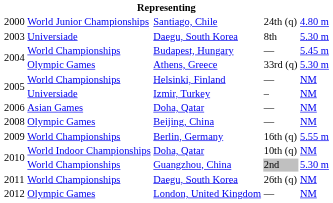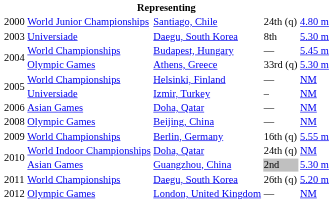 <table>
 <tr>
 <th colspan="6">Representing </th>
 </tr>
 <tr>
 <td>2000</td>
 <td><a href='#'>World Junior Championships</a></td>
 <td><a href='#'>Santiago, Chile</a></td>
 <td>24th (q)</td>
 <td><a href='#'>4.80 m</a></td>
 </tr>
 <tr>
 <td>2003</td>
 <td><a href='#'>Universiade</a></td>
 <td><a href='#'>Daegu, South Korea</a></td>
 <td>8th</td>
 <td><a href='#'>5.30 m</a></td>
 </tr>
 <tr>
 <td rowspan=2>2004</td>
 <td><a href='#'>World Championships</a></td>
 <td><a href='#'>Budapest, Hungary</a></td>
 <td>—</td>
 <td><a href='#'>5.45 m</a></td>
 </tr>
 <tr>
 <td><a href='#'>Olympic Games</a></td>
 <td><a href='#'>Athens, Greece</a></td>
 <td>33rd (q)</td>
 <td><a href='#'>5.30 m</a></td>
 </tr>
 <tr>
 <td rowspan=2>2005</td>
 <td><a href='#'>World Championships</a></td>
 <td><a href='#'>Helsinki, Finland</a></td>
 <td>—</td>
 <td><a href='#'>NM</a></td>
 </tr>
 <tr>
 <td><a href='#'>Universiade</a></td>
 <td><a href='#'>Izmir, Turkey</a></td>
 <td>–</td>
 <td><a href='#'>NM</a></td>
 </tr>
 <tr>
 <td>2006</td>
 <td><a href='#'>Asian Games</a></td>
 <td><a href='#'>Doha, Qatar</a></td>
 <td>—</td>
 <td><a href='#'>NM</a></td>
 </tr>
 <tr>
 <td>2008</td>
 <td><a href='#'>Olympic Games</a></td>
 <td><a href='#'>Beijing, China</a></td>
 <td>—</td>
 <td><a href='#'>NM</a></td>
 </tr>
 <tr>
 <td>2009</td>
 <td><a href='#'>World Championships</a></td>
 <td><a href='#'>Berlin, Germany</a></td>
 <td>16th (q)</td>
 <td><a href='#'>5.55 m</a></td>
 </tr>
 <tr>
 <td rowspan=2>2010</td>
 <td><a href='#'>World Indoor Championships</a></td>
 <td><a href='#'>Doha, Qatar</a></td>
-<td>10th (q)</td>
+<td>24th (q)</td>
 <td><a href='#'>NM</a></td>
 </tr>
 <tr>
-<td><a href='#'>World Championships</a></td>
+<td><a href='#'>Asian Games</a></td>
 <td><a href='#'>Guangzhou, China</a></td>
 <td bgcolor=silver>2nd</td>
 <td><a href='#'>5.30 m</a></td>
 </tr>
 <tr>
 <td>2011</td>
 <td><a href='#'>World Championships</a></td>
 <td><a href='#'>Daegu, South Korea</a></td>
 <td>26th (q)</td>
-<td><a href='#'>NM</a></td>
+<td><a href='#'>5.20 m</a></td>
 </tr>
 <tr>
 <td>2012</td>
 <td><a href='#'>Olympic Games</a></td>
 <td><a href='#'>London, United Kingdom</a></td>
 <td>—</td>
 <td><a href='#'>NM</a></td>
 </tr>
 </table>
